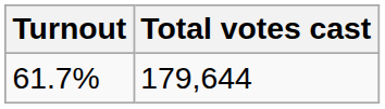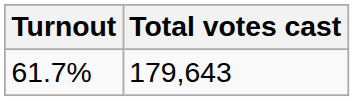 <table class= wikitable>
 <tr>
 <th>Turnout</th>
 <th>Total votes cast</th>
 </tr>
 <tr>
 <td>61.7%</td>
-<td>179,644</td>
+<td>179,643</td>
 </tr>
 </table>
